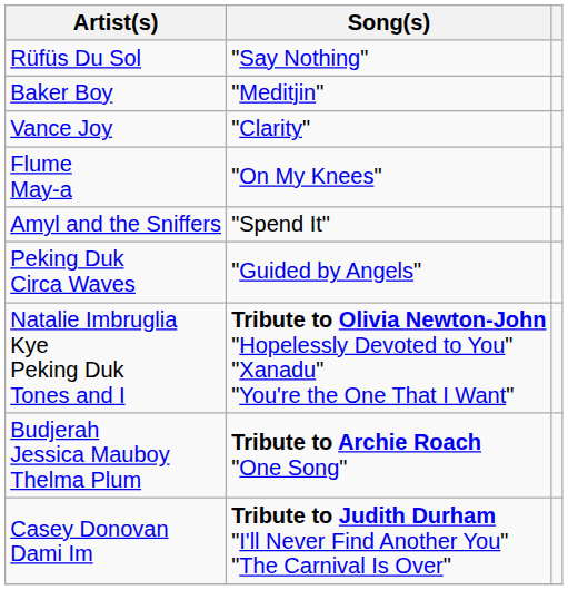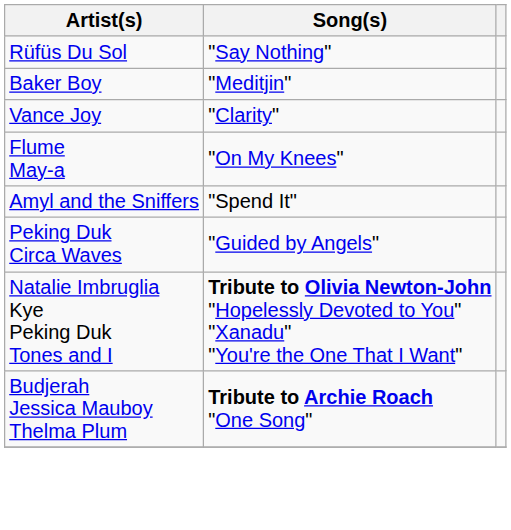 <table class="wikitable plainrowheaders">
 <tr>
 <th scope="col">Artist(s)</th>
 <th scope="col">Song(s)</th>
 <th scope="col"></th>
 </tr>
 <tr>
 <td><a href='#'>Rüfüs Du Sol</a></td>
 <td>"<a href='#'>Say Nothing</a>"</td>
 <td></td>
 </tr>
 <tr>
 <td><a href='#'>Baker Boy</a></td>
 <td>"<a href='#'>Meditjin</a>"</td>
 <td></td>
 </tr>
 <tr>
 <td><a href='#'>Vance Joy</a></td>
 <td>"<a href='#'>Clarity</a>"</td>
 <td></td>
 </tr>
 <tr>
 <td><a href='#'>Flume</a> <br> <a href='#'>May-a</a></td>
 <td>"<a href='#'>On My Knees</a>"</td>
 <td></td>
 </tr>
 <tr>
 <td><a href='#'>Amyl and the Sniffers</a></td>
 <td>"Spend It"</td>
 <td></td>
 </tr>
 <tr>
 <td><a href='#'>Peking Duk</a> <br> <a href='#'>Circa Waves</a></td>
 <td>"<a href='#'>Guided by Angels</a>"</td>
 <td></td>
 </tr>
 <tr>
 <td><a href='#'>Natalie Imbruglia</a> <br> Kye <br> Peking Duk <br> <a href='#'>Tones and I</a></td>
 <td><strong>Tribute to <a href='#'>Olivia Newton-John</a></strong> <br> "<a href='#'>Hopelessly Devoted to You</a>" <br> "<a href='#'>Xanadu</a>" <br> "<a href='#'>You're the One That I Want</a>"</td>
 <td></td>
 </tr>
 <tr>
 <td><a href='#'>Budjerah</a> <br> <a href='#'>Jessica Mauboy</a> <br> <a href='#'>Thelma Plum</a></td>
 <td><strong>Tribute to <a href='#'>Archie Roach</a></strong> <br> "<a href='#'>One Song</a>"</td>
 <td></td>
 </tr>
 <tr>
-<td><a href='#'>Casey Donovan</a> <br> <a href='#'>Dami Im</a></td>
-<td><strong>Tribute to <a href='#'>Judith Durham</a></strong> <br> "<a href='#'>I'll Never Find Another You</a>" <br> "<a href='#'>The Carnival Is Over</a>"</td>
-<td></td>
-</tr>
-<tr>
 </tr>
 </table>
